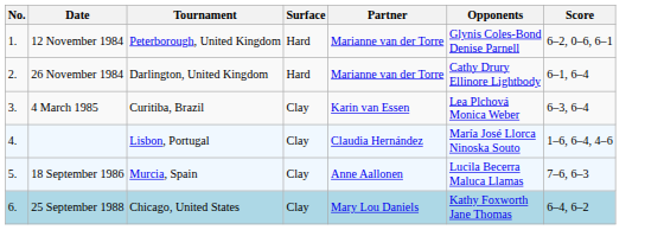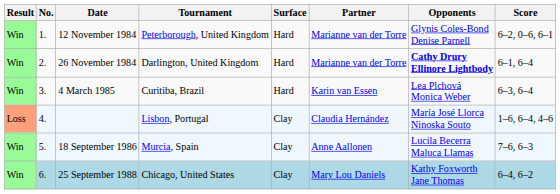 <table class="sortable wikitable" style=font-size:97%>
 <tr>
+<th>Result</th>
 <th>No.</th>
 <th>Date</th>
 <th>Tournament</th>
 <th>Surface</th>
 <th>Partner</th>
 <th>Opponents</th>
 <th class="unsortable">Score</th>
 </tr>
 <tr>
+<td style="background:#98fb98;">Win</td>
 <td>1.</td>
 <td>12 November 1984</td>
 <td><a href='#'>Peterborough</a>, United Kingdom</td>
 <td>Hard</td>
 <td> <a href='#'>Marianne van der Torre</a></td>
 <td> <a href='#'>Glynis Coles-Bond</a> <br>  <a href='#'>Denise Parnell</a></td>
 <td>6–2, 0–6, 6–1</td>
 </tr>
 <tr>
+<td style="background:#98fb98;">Win</td>
 <td>2.</td>
 <td>26 November 1984</td>
 <td>Darlington, United Kingdom</td>
 <td>Hard</td>
 <td> <a href='#'>Marianne van der Torre</a></td>
-<td> <a href='#'>Cathy Drury</a> <br>  <a href='#'>Ellinore Lightbody</a></td>
+<td><strong> <a href='#'>Cathy Drury</a> <br>  <a href='#'>Ellinore Lightbody</a></strong></td>
 <td>6–1, 6–4</td>
 </tr>
 <tr>
+<td style="background:#98fb98;">Win</td>
 <td>3.</td>
 <td>4 March 1985</td>
 <td>Curitiba, Brazil</td>
-<td>Clay</td>
+<td>Hard</td>
 <td> <a href='#'>Karin van Essen</a></td>
 <td> <a href='#'>Lea Plchová</a> <br>  <a href='#'>Monica Weber</a></td>
 <td>6–3, 6–4</td>
 </tr>
 <tr bgcolor="#f0f8ff">
+<td style="background:#ffa07a;">Loss</td>
 <td>4.</td>
 <td></td>
 <td><a href='#'>Lisbon</a>, Portugal</td>
 <td>Clay</td>
 <td> <a href='#'>Claudia Hernández</a></td>
 <td> <a href='#'>María José Llorca</a> <br>  <a href='#'>Ninoska Souto</a></td>
 <td>1–6, 6–4, 4–6</td>
 </tr>
 <tr bgcolor="#f0f8ff">
+<td style="background:#98fb98;">Win</td>
 <td>5.</td>
 <td>18 September 1986</td>
 <td><a href='#'>Murcia</a>, Spain</td>
 <td>Clay</td>
 <td> <a href='#'>Anne Aallonen</a></td>
 <td> <a href='#'>Lucila Becerra</a> <br>  <a href='#'>Maluca Llamas</a></td>
 <td>7–6, 6–3</td>
 </tr>
 <tr style="background:lightblue;">
+<td style="background:#98fb98;">Win</td>
 <td>6.</td>
 <td>25 September 1988</td>
 <td>Chicago, United States</td>
 <td>Clay</td>
 <td> <a href='#'>Mary Lou Daniels</a></td>
 <td> <a href='#'>Kathy Foxworth</a> <br>  <a href='#'>Jane Thomas</a></td>
 <td>6–4, 6–2</td>
 </tr>
 </table>
